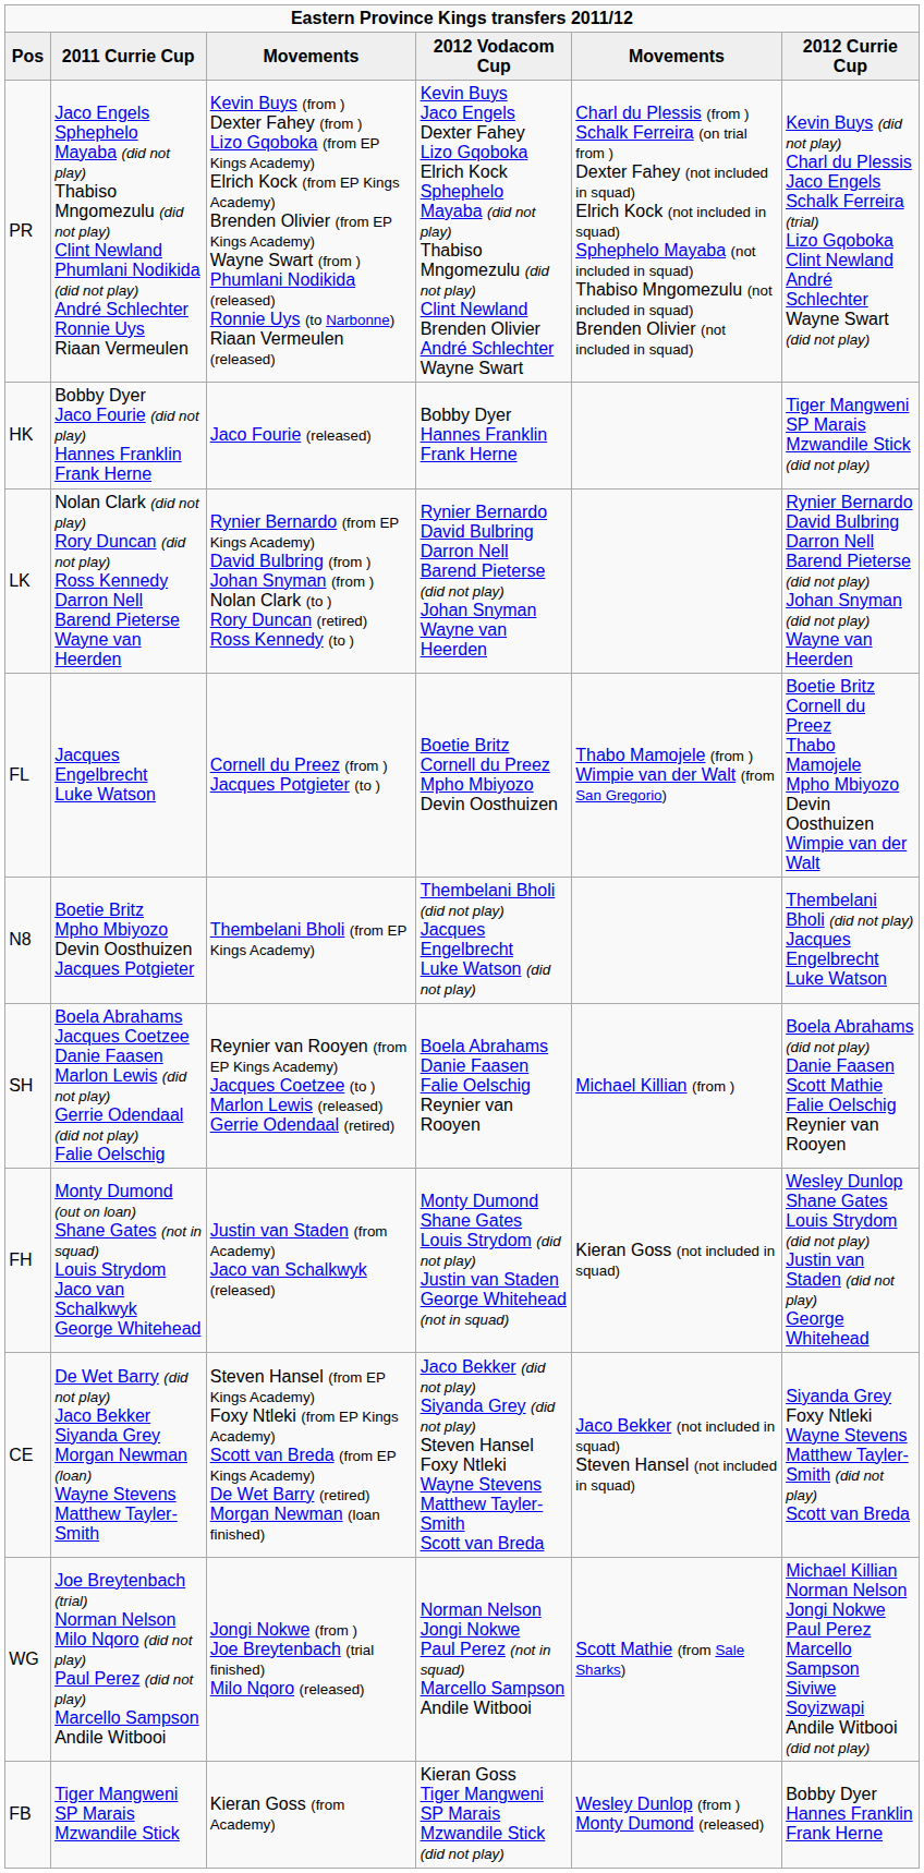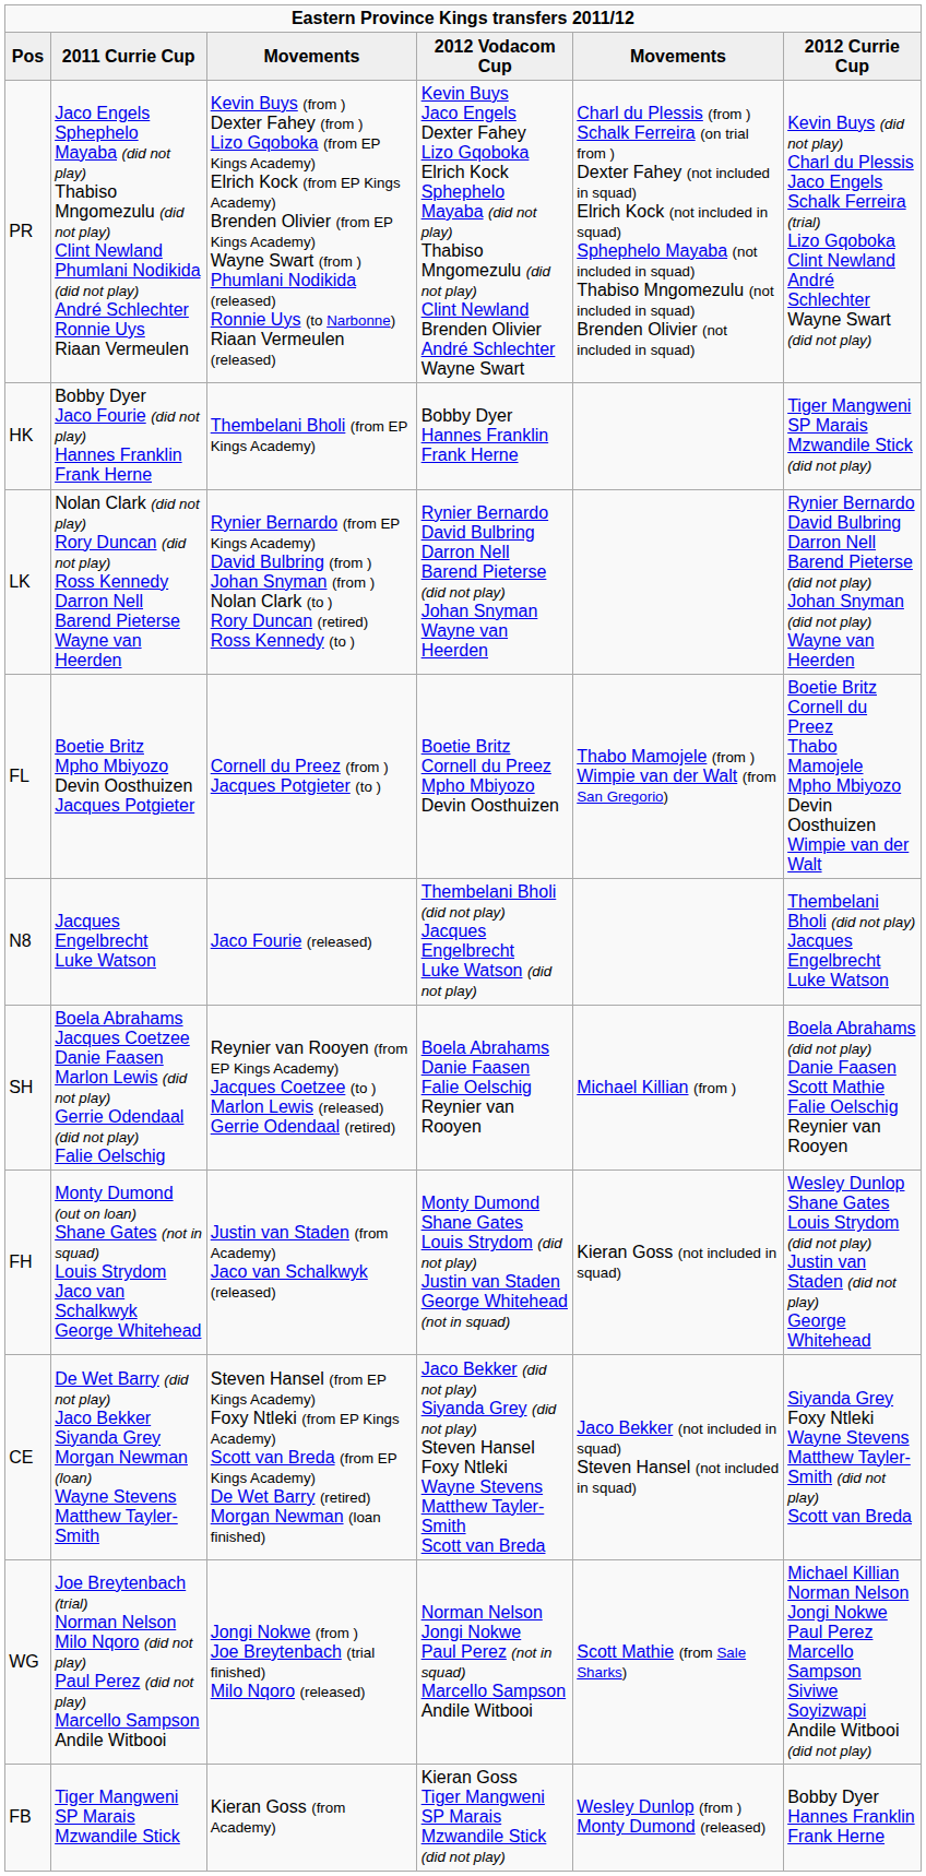 <table class="wikitable" style="text-align: left; width:95%">
 <tr>
 <td colspan="100%" style="text-align:center;"><strong>Eastern Province Kings transfers 2011/12</strong></td>
 </tr>
 <tr>
 <th style="background:#efefef; width:5%;">Pos</th>
 <th style="background:#efefef; width:17%;">2011 Currie Cup</th>
 <th style="background:#efefef; width:23%;">Movements</th>
 <th style="background:#efefef; width:17%;">2012 Vodacom Cup</th>
 <th style="background:#efefef; width:23%;">Movements</th>
 <th style="background:#efefef; width:17%;">2012 Currie Cup</th>
 </tr>
 <tr>
 <td>PR</td>
 <td> <a href='#'>Jaco Engels</a><br><a href='#'>Sphephelo Mayaba</a> <small><em>(did not play)</em></small><br>Thabiso Mngomezulu <small><em>(did not play)</em></small><br><a href='#'>Clint Newland</a><br><a href='#'>Phumlani Nodikida</a> <small><em>(did not play)</em></small><br><a href='#'>André Schlechter</a><br><a href='#'>Ronnie Uys</a><br>Riaan Vermeulen</td>
 <td>  <a href='#'>Kevin Buys</a> <small>(from )</small><br> Dexter Fahey <small>(from )</small><br> <a href='#'>Lizo Gqoboka</a> <small>(from EP Kings Academy)</small><br> Elrich Kock <small>(from EP Kings Academy)</small><br> Brenden Olivier <small>(from EP Kings Academy)</small><br> Wayne Swart <small>(from )</small><br> <a href='#'>Phumlani Nodikida</a> <small>(released)</small><br> <a href='#'>Ronnie Uys</a> <small>(to  <a href='#'>Narbonne</a>)</small><br> Riaan Vermeulen <small>(released)</small></td>
 <td> <a href='#'>Kevin Buys</a><br><a href='#'>Jaco Engels</a><br>Dexter Fahey<br><a href='#'>Lizo Gqoboka</a><br>Elrich Kock<br><a href='#'>Sphephelo Mayaba</a> <small><em>(did not play)</em></small><br>Thabiso Mngomezulu <small><em>(did not play)</em></small><br><a href='#'>Clint Newland</a><br>Brenden Olivier<br><a href='#'>André Schlechter</a><br>Wayne Swart</td>
 <td>  <a href='#'>Charl du Plessis</a> <small>(from )</small><br> <a href='#'>Schalk Ferreira</a> <small>(on trial from )</small><br> Dexter Fahey <small>(not included in squad)</small><br> Elrich Kock <small>(not included in squad)</small><br> <a href='#'>Sphephelo Mayaba</a> <small>(not included in squad)</small><br> Thabiso Mngomezulu <small>(not included in squad)</small><br> Brenden Olivier <small>(not included in squad)</small></td>
 <td> <a href='#'>Kevin Buys</a> <small><em>(did not play)</em></small><br><a href='#'>Charl du Plessis</a><br><a href='#'>Jaco Engels</a><br><a href='#'>Schalk Ferreira</a> <small><em>(trial)</em></small><br><a href='#'>Lizo Gqoboka</a><br><a href='#'>Clint Newland</a><br><a href='#'>André Schlechter</a><br>Wayne Swart <small><em>(did not play)</em></small></td>
 </tr>
 <tr>
 <td>HK</td>
 <td> Bobby Dyer<br><a href='#'>Jaco Fourie</a> <small><em>(did not play)</em></small><br><a href='#'>Hannes Franklin</a><br><a href='#'>Frank Herne</a></td>
-<td>  <a href='#'>Jaco Fourie</a> <small>(released)</small></td>
+<td>  <a href='#'>Thembelani Bholi</a> <small>(from EP Kings Academy)</small></td>
 <td> Bobby Dyer<br><a href='#'>Hannes Franklin</a><br><a href='#'>Frank Herne</a></td>
 <td></td>
 <td> <a href='#'>Tiger Mangweni</a><br><a href='#'>SP Marais</a><br><a href='#'>Mzwandile Stick</a> <small><em>(did not play)</em></small></td>
 </tr>
 <tr>
 <td>LK</td>
 <td> Nolan Clark <small><em>(did not play)</em></small><br><a href='#'>Rory Duncan</a> <small><em>(did not play)</em></small><br><a href='#'>Ross Kennedy</a><br><a href='#'>Darron Nell</a><br><a href='#'>Barend Pieterse</a><br><a href='#'>Wayne van Heerden</a></td>
 <td>  <a href='#'>Rynier Bernardo</a> <small>(from EP Kings Academy)</small><br> <a href='#'>David Bulbring</a> <small>(from )</small><br> <a href='#'>Johan Snyman</a> <small>(from )</small><br> Nolan Clark <small>(to )</small><br> <a href='#'>Rory Duncan</a> <small>(retired)</small><br> <a href='#'>Ross Kennedy</a> <small>(to )</small></td>
 <td> <a href='#'>Rynier Bernardo</a><br><a href='#'>David Bulbring</a><br><a href='#'>Darron Nell</a><br><a href='#'>Barend Pieterse</a> <small><em>(did not play)</em></small><br><a href='#'>Johan Snyman</a><br><a href='#'>Wayne van Heerden</a></td>
 <td></td>
 <td> <a href='#'>Rynier Bernardo</a><br><a href='#'>David Bulbring</a><br><a href='#'>Darron Nell</a><br><a href='#'>Barend Pieterse</a> <small><em>(did not play)</em></small><br><a href='#'>Johan Snyman</a> <small><em>(did not play)</em></small><br><a href='#'>Wayne van Heerden</a></td>
 </tr>
 <tr>
 <td>FL</td>
-<td> <a href='#'>Jacques Engelbrecht</a><br><a href='#'>Luke Watson</a></td>
+<td> <a href='#'>Boetie Britz</a><br><a href='#'>Mpho Mbiyozo</a><br>Devin Oosthuizen<br><a href='#'>Jacques Potgieter</a></td>
 <td>  <a href='#'>Cornell du Preez</a> <small>(from )</small><br> <a href='#'>Jacques Potgieter</a> <small>(to )</small></td>
 <td> <a href='#'>Boetie Britz</a><br><a href='#'>Cornell du Preez</a><br><a href='#'>Mpho Mbiyozo</a><br>Devin Oosthuizen</td>
 <td>  <a href='#'>Thabo Mamojele</a> <small>(from )</small><br> <a href='#'>Wimpie van der Walt</a> <small>(from  <a href='#'>San Gregorio</a>)</small></td>
 <td> <a href='#'>Boetie Britz</a><br><a href='#'>Cornell du Preez</a><br><a href='#'>Thabo Mamojele</a><br><a href='#'>Mpho Mbiyozo</a><br>Devin Oosthuizen<br><a href='#'>Wimpie van der Walt</a></td>
 </tr>
 <tr>
 <td>N8</td>
-<td> <a href='#'>Boetie Britz</a><br><a href='#'>Mpho Mbiyozo</a><br>Devin Oosthuizen<br><a href='#'>Jacques Potgieter</a></td>
-<td>  <a href='#'>Thembelani Bholi</a> <small>(from EP Kings Academy)</small></td>
+<td> <a href='#'>Jacques Engelbrecht</a><br><a href='#'>Luke Watson</a></td>
+<td>  <a href='#'>Jaco Fourie</a> <small>(released)</small></td>
 <td> <a href='#'>Thembelani Bholi</a> <small><em>(did not play)</em></small><br><a href='#'>Jacques Engelbrecht</a><br><a href='#'>Luke Watson</a> <small><em>(did not play)</em></small></td>
 <td></td>
 <td> <a href='#'>Thembelani Bholi</a> <small><em>(did not play)</em></small><br><a href='#'>Jacques Engelbrecht</a><br><a href='#'>Luke Watson</a></td>
 </tr>
 <tr>
 <td>SH</td>
 <td> <a href='#'>Boela Abrahams</a><br><a href='#'>Jacques Coetzee</a><br><a href='#'>Danie Faasen</a><br><a href='#'>Marlon Lewis</a> <small><em>(did not play)</em></small><br><a href='#'>Gerrie Odendaal</a> <small><em>(did not play)</em></small><br><a href='#'>Falie Oelschig</a></td>
 <td>  Reynier van Rooyen <small>(from EP Kings Academy)</small><br> <a href='#'>Jacques Coetzee</a> <small>(to )</small><br> <a href='#'>Marlon Lewis</a> <small>(released)</small><br> <a href='#'>Gerrie Odendaal</a> <small>(retired)</small></td>
 <td> <a href='#'>Boela Abrahams</a><br><a href='#'>Danie Faasen</a><br><a href='#'>Falie Oelschig</a><br>Reynier van Rooyen</td>
 <td>  <a href='#'>Michael Killian</a> <small>(from )</small></td>
 <td> <a href='#'>Boela Abrahams</a> <small><em>(did not play)</em></small><br><a href='#'>Danie Faasen</a><br><a href='#'>Scott Mathie</a><br><a href='#'>Falie Oelschig</a><br>Reynier van Rooyen</td>
 </tr>
 <tr>
 <td>FH</td>
 <td> <a href='#'>Monty Dumond</a> <small><em>(out on loan)</em></small><br><a href='#'>Shane Gates</a> <small><em>(not in squad)</em></small><br><a href='#'>Louis Strydom</a><br><a href='#'>Jaco van Schalkwyk</a><br><a href='#'>George Whitehead</a></td>
 <td>  <a href='#'>Justin van Staden</a> <small>(from  Academy)</small><br> <a href='#'>Jaco van Schalkwyk</a> <small>(released)</small></td>
 <td> <a href='#'>Monty Dumond</a><br><a href='#'>Shane Gates</a><br><a href='#'>Louis Strydom</a> <small><em>(did not play)</em></small><br><a href='#'>Justin van Staden</a><br><a href='#'>George Whitehead</a> <small><em>(not in squad)</em></small></td>
 <td>  Kieran Goss <small>(not included in squad)</small></td>
 <td> <a href='#'>Wesley Dunlop</a><br><a href='#'>Shane Gates</a><br><a href='#'>Louis Strydom</a> <small><em>(did not play)</em></small><br><a href='#'>Justin van Staden</a> <small><em>(did not play)</em></small><br><a href='#'>George Whitehead</a></td>
 </tr>
 <tr>
 <td>CE</td>
 <td> <a href='#'>De Wet Barry</a> <small><em>(did not play)</em></small><br><a href='#'>Jaco Bekker</a><br><a href='#'>Siyanda Grey</a><br><a href='#'>Morgan Newman</a> <small><em>(loan)</em></small><br><a href='#'>Wayne Stevens</a><br><a href='#'>Matthew Tayler-Smith</a></td>
 <td>  Steven Hansel <small>(from EP Kings Academy)</small><br> Foxy Ntleki <small>(from EP Kings Academy)</small><br> <a href='#'>Scott van Breda</a> <small>(from EP Kings Academy)</small><br> <a href='#'>De Wet Barry</a> <small>(retired)</small><br> <a href='#'>Morgan Newman</a> <small>(loan finished)</small></td>
 <td> <a href='#'>Jaco Bekker</a> <small><em>(did not play)</em></small><br><a href='#'>Siyanda Grey</a> <small><em>(did not play)</em></small><br>Steven Hansel<br>Foxy Ntleki<br><a href='#'>Wayne Stevens</a><br><a href='#'>Matthew Tayler-Smith</a><br><a href='#'>Scott van Breda</a></td>
 <td>  <a href='#'>Jaco Bekker</a> <small>(not included in squad)</small><br> Steven Hansel <small>(not included in squad)</small></td>
 <td> <a href='#'>Siyanda Grey</a><br>Foxy Ntleki<br><a href='#'>Wayne Stevens</a><br><a href='#'>Matthew Tayler-Smith</a> <small><em>(did not play)</em></small><br><a href='#'>Scott van Breda</a></td>
 </tr>
 <tr>
 <td>WG</td>
 <td> <a href='#'>Joe Breytenbach</a> <small><em>(trial)</em></small><br><a href='#'>Norman Nelson</a><br><a href='#'>Milo Nqoro</a> <small><em>(did not play)</em></small><br><a href='#'>Paul Perez</a> <small><em>(did not play)</em></small><br><a href='#'>Marcello Sampson</a><br>Andile Witbooi</td>
 <td>  <a href='#'>Jongi Nokwe</a> <small>(from )</small><br> <a href='#'>Joe Breytenbach</a> <small>(trial finished)</small><br> <a href='#'>Milo Nqoro</a> <small>(released)</small></td>
 <td> <a href='#'>Norman Nelson</a><br><a href='#'>Jongi Nokwe</a><br><a href='#'>Paul Perez</a> <small><em>(not in squad)</em></small><br><a href='#'>Marcello Sampson</a><br>Andile Witbooi</td>
 <td>  <a href='#'>Scott Mathie</a> <small>(from  <a href='#'>Sale Sharks</a>)</small></td>
 <td> <a href='#'>Michael Killian</a><br><a href='#'>Norman Nelson</a><br><a href='#'>Jongi Nokwe</a><br><a href='#'>Paul Perez</a><br><a href='#'>Marcello Sampson</a><br><a href='#'>Siviwe Soyizwapi</a><br>Andile Witbooi <small><em>(did not play)</em></small></td>
 </tr>
 <tr>
 <td>FB</td>
 <td> <a href='#'>Tiger Mangweni</a><br><a href='#'>SP Marais</a><br><a href='#'>Mzwandile Stick</a></td>
 <td>  Kieran Goss <small>(from  Academy)</small></td>
 <td> Kieran Goss<br><a href='#'>Tiger Mangweni</a><br><a href='#'>SP Marais</a><br><a href='#'>Mzwandile Stick</a> <small><em>(did not play)</em></small></td>
 <td>  <a href='#'>Wesley Dunlop</a> <small>(from )</small><br> <a href='#'>Monty Dumond</a> <small>(released)</small></td>
 <td> Bobby Dyer<br><a href='#'>Hannes Franklin</a><br><a href='#'>Frank Herne</a></td>
 </tr>
 </table>
